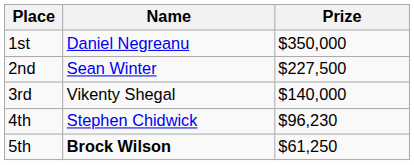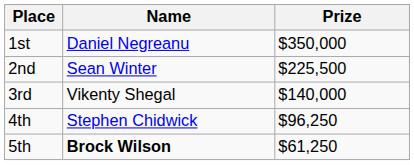 <table class="wikitable">
 <tr>
 <th width="50">Place</th>
 <th width="200">Name</th>
 <th width="125">Prize</th>
 </tr>
 <tr>
 <td>1st</td>
 <td> <a href='#'>Daniel Negreanu</a></td>
 <td>$350,000</td>
 </tr>
 <tr>
 <td>2nd</td>
 <td> <a href='#'>Sean Winter</a></td>
-<td>$227,500</td>
+<td>$225,500</td>
 </tr>
 <tr>
 <td>3rd</td>
 <td> Vikenty Shegal</td>
 <td>$140,000</td>
 </tr>
 <tr>
 <td>4th</td>
 <td> <a href='#'>Stephen Chidwick</a></td>
-<td>$96,230</td>
+<td>$96,250</td>
 </tr>
 <tr>
 <td>5th</td>
 <td><strong> Brock Wilson</strong></td>
 <td>$61,250</td>
 </tr>
 </table>
